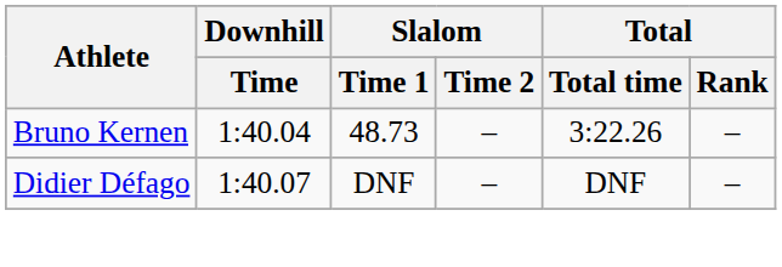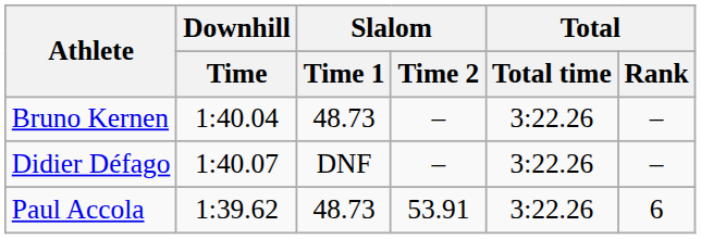 <table class="wikitable" style="font-size:90%">
 <tr>
 <th rowspan="2">Athlete</th>
 <th>Downhill</th>
 <th colspan="2">Slalom</th>
 <th colspan="2">Total</th>
 </tr>
 <tr>
 <th>Time</th>
 <th>Time 1</th>
 <th>Time 2</th>
 <th>Total time</th>
 <th>Rank</th>
 </tr>
 <tr>
 <td><a href='#'>Bruno Kernen</a></td>
 <td align="center">1:40.04</td>
 <td align="center">48.73</td>
 <td align="center">–</td>
 <td align="center">3:22.26</td>
 <td align="center">–</td>
 </tr>
 <tr>
 <td><a href='#'>Didier Défago</a></td>
 <td align="center">1:40.07</td>
 <td align="center">DNF</td>
 <td align="center">–</td>
-<td align="center">DNF</td>
+<td align="center">3:22.26</td>
 <td align="center">–</td>
 </tr>
+<tr>
+<td><a href='#'>Paul Accola</a></td>
+<td align="center">1:39.62</td>
+<td align="center">48.73</td>
+<td align="center">53.91</td>
+<td align="center">3:22.26</td>
+<td align="center">6</td>
+</tr>
 </table>
